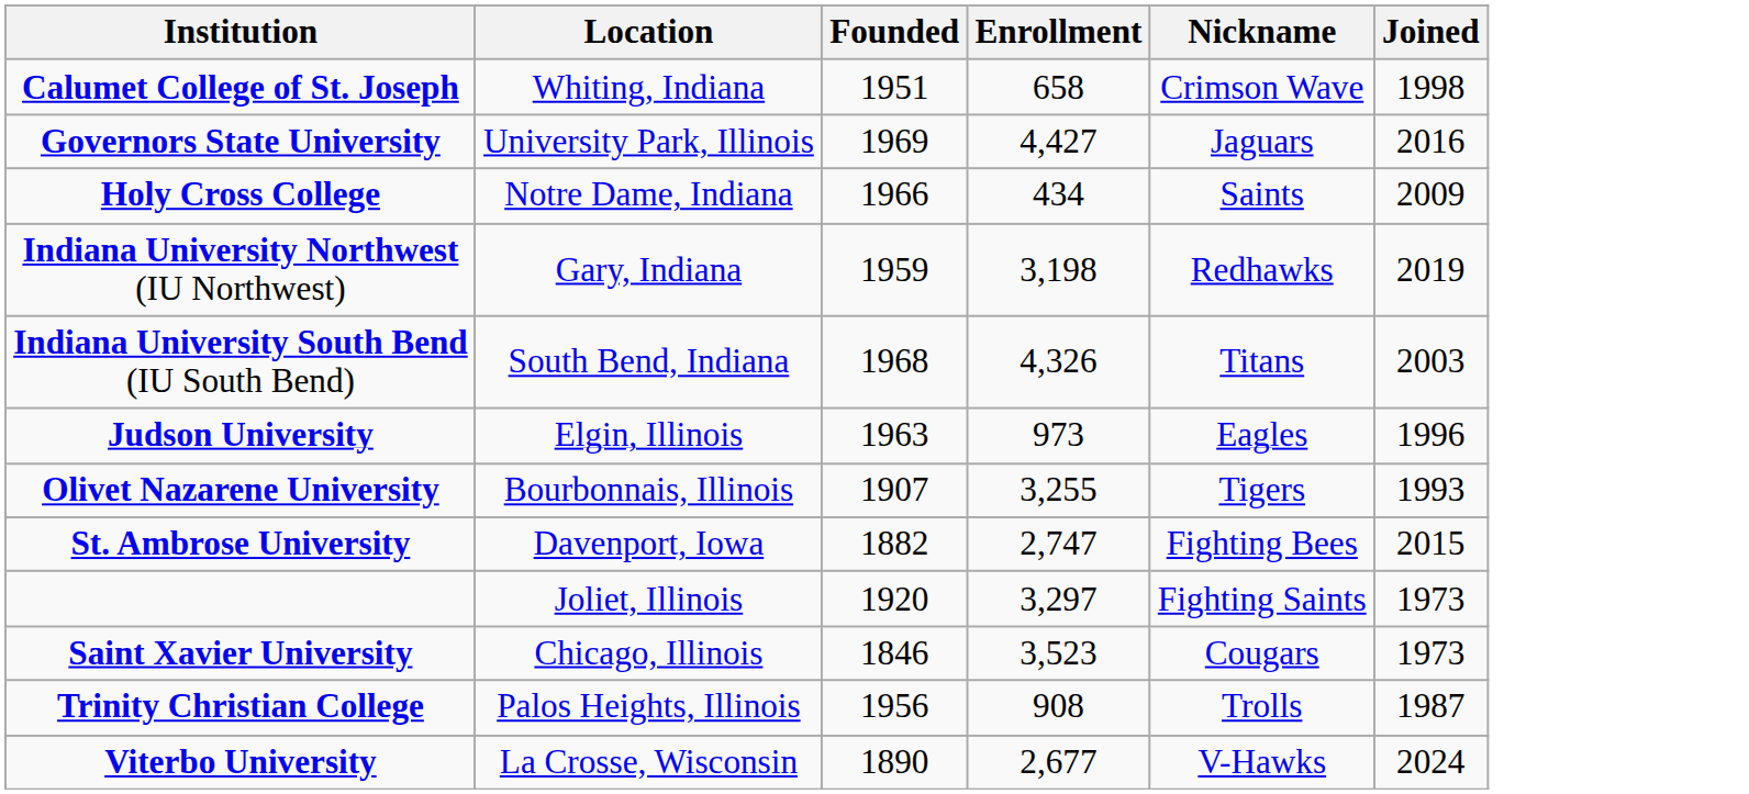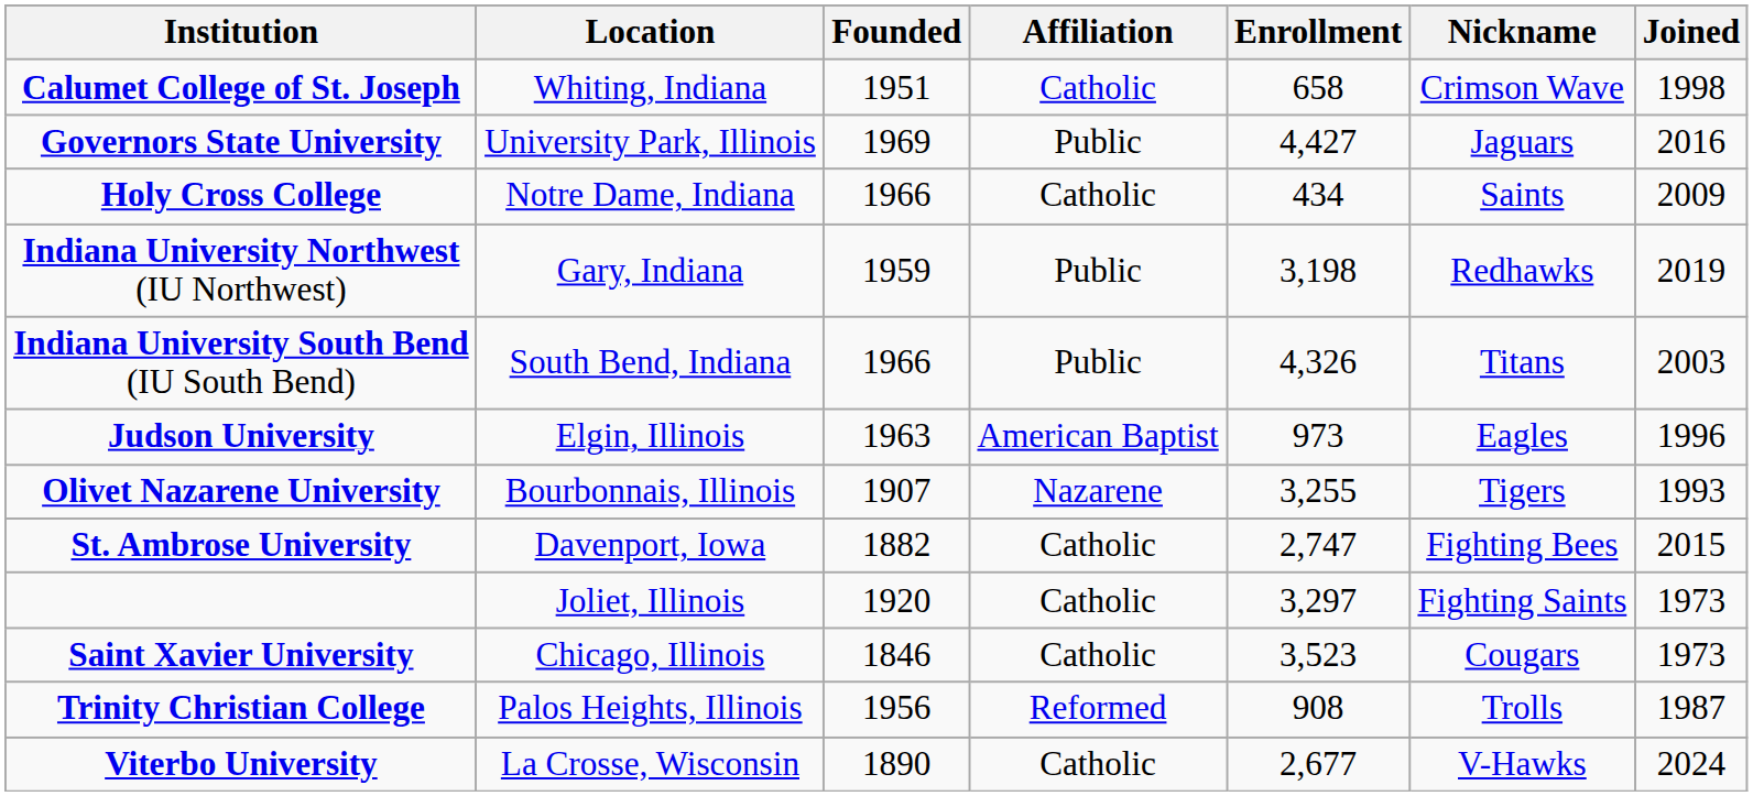 <table class="wikitable sortable" style="text-align:center">
 <tr>
 <th>Institution</th>
 <th>Location</th>
 <th>Founded</th>
+<th>Affiliation</th>
 <th>Enrollment</th>
 <th>Nickname</th>
 <th>Joined</th>
 </tr>
 <tr>
 <td><strong><a href='#'>Calumet College of St. Joseph</a></strong></td>
 <td><a href='#'>Whiting, Indiana</a></td>
 <td>1951</td>
+<td><a href='#'>Catholic</a><br></td>
 <td>658</td>
 <td><a href='#'>Crimson Wave</a></td>
 <td>1998</td>
 </tr>
 <tr>
 <td><strong><a href='#'>Governors State University</a></strong></td>
 <td><a href='#'>University Park, Illinois</a></td>
 <td>1969</td>
+<td>Public</td>
 <td>4,427</td>
 <td><a href='#'>Jaguars</a></td>
 <td>2016</td>
 </tr>
 <tr>
 <td><strong><a href='#'>Holy Cross College</a></strong></td>
 <td><a href='#'>Notre Dame, Indiana</a></td>
 <td>1966</td>
+<td>Catholic<br></td>
 <td>434</td>
 <td><a href='#'>Saints</a></td>
 <td>2009</td>
 </tr>
 <tr>
 <td><strong><a href='#'>Indiana University Northwest</a></strong><br>(IU Northwest)</td>
 <td><a href='#'>Gary, Indiana</a></td>
 <td>1959</td>
+<td>Public</td>
 <td>3,198</td>
 <td><a href='#'>Redhawks</a></td>
 <td>2019</td>
 </tr>
 <tr>
 <td><strong><a href='#'>Indiana University South Bend</a></strong><br>(IU South Bend)</td>
 <td><a href='#'>South Bend, Indiana</a></td>
-<td>1968</td>
+<td>1966</td>
+<td>Public</td>
 <td>4,326</td>
 <td><a href='#'>Titans</a></td>
 <td>2003</td>
 </tr>
 <tr>
 <td><strong><a href='#'>Judson University</a></strong></td>
 <td><a href='#'>Elgin, Illinois</a></td>
 <td>1963</td>
+<td><a href='#'>American Baptist</a></td>
 <td>973</td>
 <td><a href='#'>Eagles</a></td>
 <td>1996</td>
 </tr>
 <tr>
 <td><strong><a href='#'>Olivet Nazarene University</a></strong></td>
 <td><a href='#'>Bourbonnais, Illinois</a></td>
 <td>1907</td>
+<td><a href='#'>Nazarene</a></td>
 <td>3,255</td>
 <td><a href='#'>Tigers</a></td>
 <td>1993</td>
 </tr>
 <tr>
 <td><strong><a href='#'>St. Ambrose University</a></strong></td>
 <td><a href='#'>Davenport, Iowa</a></td>
 <td>1882</td>
+<td>Catholic<br></td>
 <td>2,747</td>
 <td><a href='#'>Fighting Bees</a></td>
 <td>2015</td>
 </tr>
 <tr>
 <td></td>
 <td><a href='#'>Joliet, Illinois</a></td>
 <td>1920</td>
+<td>Catholic<br></td>
 <td>3,297</td>
 <td><a href='#'>Fighting Saints</a></td>
 <td>1973</td>
 </tr>
 <tr>
 <td><strong><a href='#'>Saint Xavier University</a></strong></td>
 <td><a href='#'>Chicago, Illinois</a></td>
 <td>1846</td>
+<td>Catholic<br></td>
 <td>3,523</td>
 <td><a href='#'>Cougars</a></td>
 <td>1973</td>
 </tr>
 <tr>
 <td><strong><a href='#'>Trinity Christian College</a></strong></td>
 <td><a href='#'>Palos Heights, Illinois</a></td>
 <td>1956</td>
+<td><a href='#'>Reformed</a></td>
 <td>908</td>
 <td><a href='#'>Trolls</a></td>
 <td>1987</td>
 </tr>
 <tr>
 <td><strong><a href='#'>Viterbo University</a></strong></td>
 <td><a href='#'>La Crosse, Wisconsin</a></td>
 <td>1890</td>
+<td>Catholic<br></td>
 <td>2,677</td>
 <td><a href='#'>V-Hawks</a></td>
 <td>2024</td>
 </tr>
 </table>
